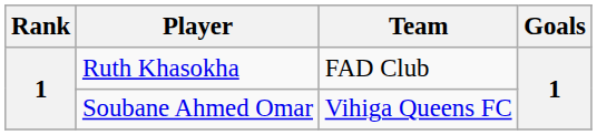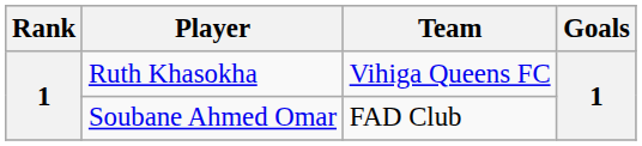 <table class="wikitable" style="text-align:center; font-size:90%">
 <tr>
 <th>Rank</th>
 <th>Player</th>
 <th>Team</th>
 <th>Goals</th>
 </tr>
 <tr>
 <th rowspan=5>1</th>
 <td align=left> <a href='#'>Ruth Khasokha</a></td>
-<td align=left>  FAD Club</td>
+<td align=left> <a href='#'>Vihiga Queens FC</a></td>
 <th rowspan=5>1</th>
 </tr>
 <tr>
 <td align=left> <a href='#'>Soubane Ahmed Omar </a></td>
-<td align=left> <a href='#'>Vihiga Queens FC</a></td>
+<td align=left>  FAD Club</td>
 </tr>
 </table>
